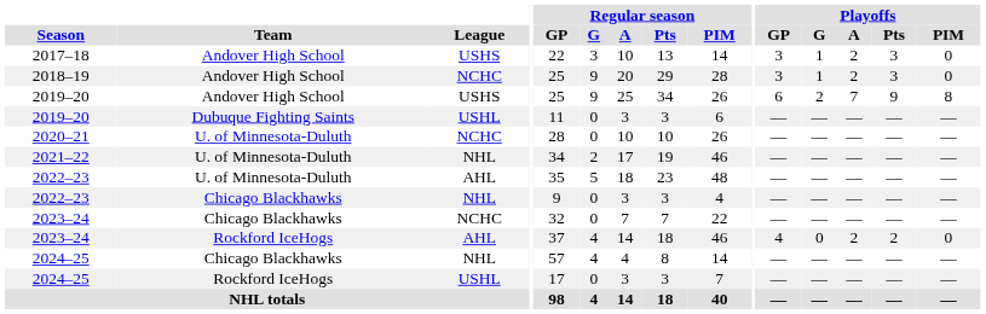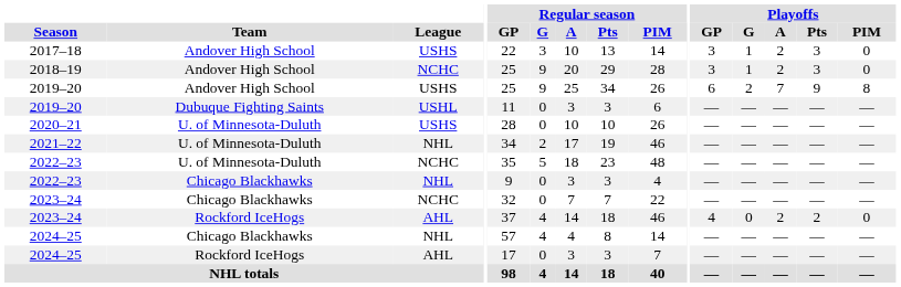 <table border="0" cellpadding="1" cellspacing="0" style="text-align:center; width:60em">
 <tr bgcolor="#e0e0e0">
 <th colspan="3" bgcolor="#ffffff"></th>
 <th rowspan="100" bgcolor="#ffffff"></th>
 <th colspan="5"><a href='#'>Regular season</a></th>
 <th rowspan="100" bgcolor="#ffffff"></th>
 <th colspan="5"><a href='#'>Playoffs</a></th>
 </tr>
 <tr bgcolor="#e0e0e0">
 <th><a href='#'>Season</a></th>
 <th>Team</th>
 <th>League</th>
 <th>GP</th>
 <th><a href='#'>G</a></th>
 <th><a href='#'>A</a></th>
 <th><a href='#'>Pts</a></th>
 <th><a href='#'>PIM</a></th>
 <th>GP</th>
 <th>G</th>
 <th>A</th>
 <th>Pts</th>
 <th>PIM</th>
 </tr>
 <tr>
 <td>2017–18</td>
 <td><a href='#'>Andover High School</a></td>
 <td><a href='#'>USHS</a></td>
 <td>22</td>
 <td>3</td>
 <td>10</td>
 <td>13</td>
 <td>14</td>
 <td>3</td>
 <td>1</td>
 <td>2</td>
 <td>3</td>
 <td>0</td>
 </tr>
 <tr bgcolor="#f0f0f0">
 <td>2018–19</td>
 <td>Andover High School</td>
 <td><a href='#'>NCHC</a></td>
 <td>25</td>
 <td>9</td>
 <td>20</td>
 <td>29</td>
 <td>28</td>
 <td>3</td>
 <td>1</td>
 <td>2</td>
 <td>3</td>
 <td>0</td>
 </tr>
 <tr>
 <td>2019–20</td>
 <td>Andover High School</td>
 <td>USHS</td>
 <td>25</td>
 <td>9</td>
 <td>25</td>
 <td>34</td>
 <td>26</td>
 <td>6</td>
 <td>2</td>
 <td>7</td>
 <td>9</td>
 <td>8</td>
 </tr>
 <tr bgcolor="#f0f0f0">
 <td><a href='#'>2019–20</a></td>
 <td><a href='#'>Dubuque Fighting Saints</a></td>
 <td><a href='#'>USHL</a></td>
 <td>11</td>
 <td>0</td>
 <td>3</td>
 <td>3</td>
 <td>6</td>
 <td>—</td>
 <td>—</td>
 <td>—</td>
 <td>—</td>
 <td>—</td>
 </tr>
 <tr>
 <td><a href='#'>2020–21</a></td>
 <td><a href='#'>U. of Minnesota-Duluth</a></td>
-<td><a href='#'>NCHC</a></td>
+<td><a href='#'>USHS</a></td>
 <td>28</td>
 <td>0</td>
 <td>10</td>
 <td>10</td>
 <td>26</td>
 <td>—</td>
 <td>—</td>
 <td>—</td>
 <td>—</td>
 <td>—</td>
 </tr>
 <tr bgcolor="#f0f0f0">
 <td><a href='#'>2021–22</a></td>
 <td>U. of Minnesota-Duluth</td>
 <td>NHL</td>
 <td>34</td>
 <td>2</td>
 <td>17</td>
 <td>19</td>
 <td>46</td>
 <td>—</td>
 <td>—</td>
 <td>—</td>
 <td>—</td>
 <td>—</td>
 </tr>
 <tr>
 <td><a href='#'>2022–23</a></td>
 <td>U. of Minnesota-Duluth</td>
-<td>AHL</td>
+<td>NCHC</td>
 <td>35</td>
 <td>5</td>
 <td>18</td>
 <td>23</td>
 <td>48</td>
 <td>—</td>
 <td>—</td>
 <td>—</td>
 <td>—</td>
 <td>—</td>
 </tr>
 <tr bgcolor="#f0f0f0">
 <td><a href='#'>2022–23</a></td>
 <td><a href='#'>Chicago Blackhawks</a></td>
 <td><a href='#'>NHL</a></td>
 <td>9</td>
 <td>0</td>
 <td>3</td>
 <td>3</td>
 <td>4</td>
 <td>—</td>
 <td>—</td>
 <td>—</td>
 <td>—</td>
 <td>—</td>
 </tr>
 <tr>
 <td><a href='#'>2023–24</a></td>
 <td>Chicago Blackhawks</td>
 <td>NCHC</td>
 <td>32</td>
 <td>0</td>
 <td>7</td>
 <td>7</td>
 <td>22</td>
 <td>—</td>
 <td>—</td>
 <td>—</td>
 <td>—</td>
 <td>—</td>
 </tr>
 <tr bgcolor="#f0f0f0">
 <td><a href='#'>2023–24</a></td>
 <td><a href='#'>Rockford IceHogs</a></td>
 <td><a href='#'>AHL</a></td>
 <td>37</td>
 <td>4</td>
 <td>14</td>
 <td>18</td>
 <td>46</td>
 <td>4</td>
 <td>0</td>
 <td>2</td>
 <td>2</td>
 <td>0</td>
 </tr>
 <tr>
 <td><a href='#'>2024–25</a></td>
 <td>Chicago Blackhawks</td>
 <td>NHL</td>
 <td>57</td>
 <td>4</td>
 <td>4</td>
 <td>8</td>
 <td>14</td>
 <td>—</td>
 <td>—</td>
 <td>—</td>
 <td>—</td>
 <td>—</td>
 </tr>
 <tr bgcolor="#f0f0f0">
 <td><a href='#'>2024–25</a></td>
 <td>Rockford IceHogs</td>
-<td><a href='#'>USHL</a></td>
+<td>AHL</td>
 <td>17</td>
 <td>0</td>
 <td>3</td>
 <td>3</td>
 <td>7</td>
 <td>—</td>
 <td>—</td>
 <td>—</td>
 <td>—</td>
 <td>—</td>
 </tr>
 <tr bgcolor="#e0e0e0">
 <th colspan="3">NHL totals</th>
 <th>98</th>
 <th>4</th>
 <th>14</th>
 <th>18</th>
 <th>40</th>
 <th>—</th>
 <th>—</th>
 <th>—</th>
 <th>—</th>
 <th>—</th>
 </tr>
 </table>
